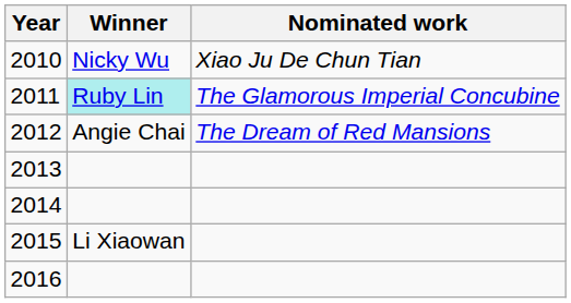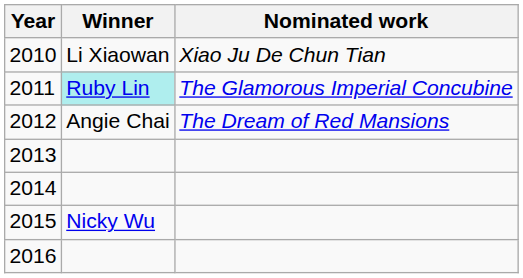 <table class="wikitable">
 <tr>
 <th>Year</th>
 <th>Winner</th>
 <th>Nominated work</th>
 </tr>
 <tr>
 <td>2010</td>
-<td><a href='#'>Nicky Wu</a></td>
+<td>Li Xiaowan</td>
 <td><em>Xiao Ju De Chun Tian</em></td>
 </tr>
 <tr>
 <td>2011</td>
 <td style="background: paleturquoise;"><a href='#'>Ruby Lin</a></td>
 <td><em><a href='#'>The Glamorous Imperial Concubine</a></em></td>
 </tr>
 <tr>
 <td>2012</td>
 <td>Angie Chai</td>
 <td><em><a href='#'>The Dream of Red Mansions</a></em></td>
 </tr>
 <tr>
 <td>2013</td>
 <td></td>
 <td></td>
 </tr>
 <tr>
 <td>2014</td>
 <td></td>
 <td></td>
 </tr>
 <tr>
 <td>2015</td>
-<td>Li Xiaowan</td>
+<td><a href='#'>Nicky Wu</a></td>
 <td></td>
 </tr>
 <tr>
 <td>2016</td>
 <td></td>
 <td></td>
 </tr>
 </table>
